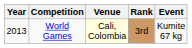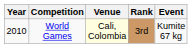 <table class="wikitable sortable" width=45% style="font-size:90%; text-align:center;">
 <tr>
 <th>Year</th>
 <th>Competition</th>
 <th>Venue</th>
 <th>Rank</th>
 <th>Event</th>
 </tr>
 <tr>
-<td>2013</td>
+<td>2010</td>
 <td><a href='#'>World Games</a></td>
 <td style="background: lightyellow;">Cali, Colombia</td>
 <td bgcolor="cc9966">3rd</td>
 <td>Kumite 67 kg</td>
 </tr>
 </table>
